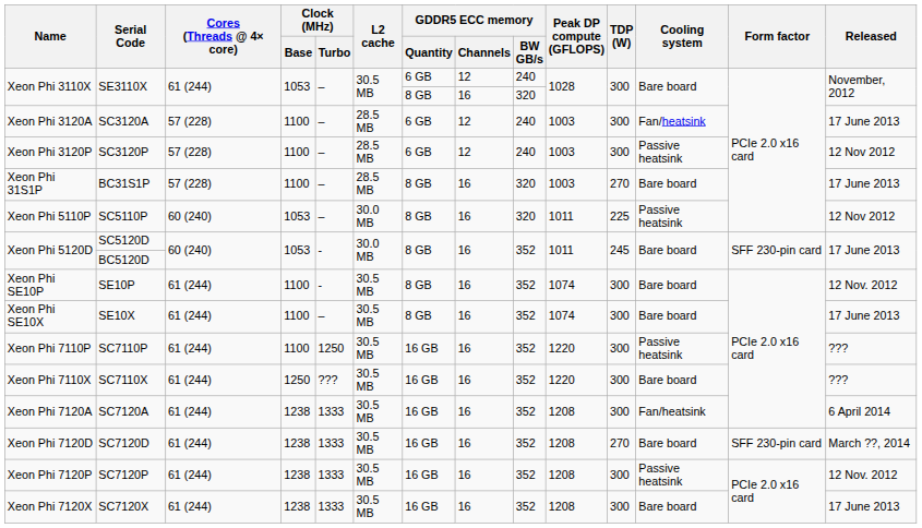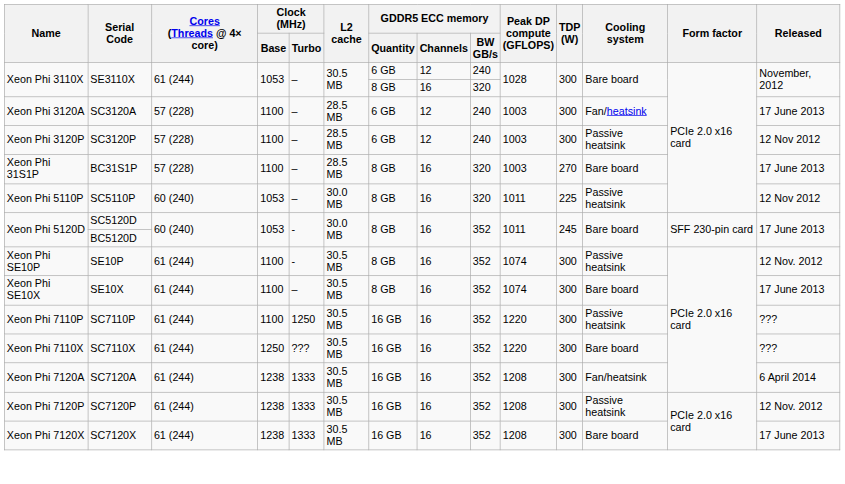 <table class="wikitable sortable">
 <tr>
 <th rowspan="2">Name</th>
 <th rowspan="2">Serial Code</th>
 <th rowspan="2"><a href='#'>Cores</a><br>(<a href='#'>Threads</a> @ 4× core)<br></th>
 <th colspan="2">Clock (MHz)</th>
 <th rowspan="2">L2<br>cache</th>
 <th colspan="3">GDDR5 ECC memory</th>
 <th rowspan="2">Peak DP<br>compute<br>(GFLOPS)</th>
 <th rowspan="2">TDP<br>(W)</th>
 <th rowspan="2">Cooling<br>system</th>
 <th rowspan="2">Form factor</th>
 <th rowspan="2">Released</th>
 </tr>
 <tr>
 <th class="unsortable">Base</th>
 <th class="unsortable">Turbo</th>
 <th>Quantity</th>
 <th>Channels</th>
 <th colspan="1"><abbr>BW</abbr><br>GB/s</th>
 </tr>
 <tr>
 <td rowspan="2">Xeon Phi 3110X</td>
 <td rowspan="2">SE3110X</td>
 <td rowspan="2">61 (244)</td>
 <td rowspan="2">1053</td>
 <td rowspan="2">–</td>
 <td rowspan="2">30.5 MB</td>
 <td>6 GB</td>
 <td>12</td>
 <td>240</td>
 <td rowspan="2">1028</td>
 <td rowspan="2">300</td>
 <td rowspan="2">Bare board</td>
 <td rowspan="6">PCIe 2.0 x16 card</td>
 <td rowspan="2">November, 2012</td>
 </tr>
 <tr>
 <td>8 GB</td>
 <td>16</td>
 <td>320</td>
 </tr>
 <tr>
 <td>Xeon Phi 3120A</td>
 <td>SC3120A</td>
 <td>57 (228)</td>
 <td>1100</td>
 <td>–</td>
 <td>28.5 MB</td>
 <td>6 GB</td>
 <td>12</td>
 <td>240</td>
 <td>1003</td>
 <td>300</td>
 <td>Fan/<a href='#'>heatsink</a></td>
 <td>17 June 2013</td>
 </tr>
 <tr>
 <td>Xeon Phi 3120P</td>
 <td>SC3120P</td>
 <td>57 (228)</td>
 <td>1100</td>
 <td>–</td>
 <td>28.5 MB</td>
 <td>6 GB</td>
 <td>12</td>
 <td>240</td>
 <td>1003</td>
 <td>300</td>
 <td>Passive heatsink</td>
 <td>12 Nov 2012</td>
 </tr>
 <tr>
 <td>Xeon Phi 31S1P</td>
 <td>BC31S1P</td>
 <td>57 (228)</td>
 <td>1100</td>
 <td>–</td>
 <td>28.5 MB</td>
 <td>8 GB</td>
 <td>16</td>
 <td>320</td>
 <td>1003</td>
 <td>270</td>
 <td>Bare board</td>
 <td>17 June 2013</td>
 </tr>
 <tr>
 <td>Xeon Phi 5110P</td>
 <td>SC5110P</td>
 <td>60 (240)</td>
 <td>1053</td>
 <td>–</td>
 <td>30.0 MB</td>
 <td>8 GB</td>
 <td>16</td>
 <td>320</td>
 <td>1011</td>
 <td>225</td>
 <td>Passive heatsink</td>
 <td>12 Nov 2012</td>
 </tr>
 <tr>
 <td rowspan="2">Xeon Phi 5120D</td>
 <td>SC5120D</td>
 <td rowspan="2">60 (240)</td>
 <td rowspan="2">1053</td>
 <td rowspan="2">-</td>
 <td rowspan="2">30.0 MB</td>
 <td rowspan="2">8 GB</td>
 <td rowspan="2">16</td>
 <td rowspan="2">352</td>
 <td rowspan="2">1011</td>
 <td rowspan="2">245</td>
 <td rowspan="2">Bare board</td>
 <td rowspan="2">SFF 230-pin card</td>
 <td rowspan="2">17 June 2013</td>
 </tr>
 <tr>
 <td>BC5120D</td>
 </tr>
 <tr>
 <td>Xeon Phi SE10P</td>
 <td>SE10P</td>
 <td>61 (244)</td>
 <td>1100</td>
 <td>-</td>
 <td>30.5 MB</td>
 <td>8 GB</td>
 <td>16</td>
 <td>352</td>
 <td>1074</td>
 <td>300</td>
-<td>Bare board</td>
+<td>Passive heatsink</td>
 <td rowspan="5">PCIe 2.0 x16 card</td>
 <td>12 Nov. 2012</td>
 </tr>
 <tr>
 <td>Xeon Phi SE10X</td>
 <td>SE10X</td>
 <td>61 (244)</td>
 <td>1100</td>
 <td>–</td>
 <td>30.5 MB</td>
 <td>8 GB</td>
 <td>16</td>
 <td>352</td>
 <td>1074</td>
 <td>300</td>
 <td>Bare board</td>
 <td>17 June 2013</td>
 </tr>
 <tr>
 <td>Xeon Phi 7110P</td>
 <td>SC7110P</td>
 <td>61 (244)</td>
 <td>1100</td>
 <td>1250</td>
 <td>30.5 MB</td>
 <td>16 GB</td>
 <td>16</td>
 <td>352</td>
 <td>1220</td>
 <td>300</td>
 <td>Passive heatsink</td>
 <td>???</td>
 </tr>
 <tr>
 <td>Xeon Phi 7110X</td>
 <td>SC7110X</td>
 <td>61 (244)</td>
 <td>1250</td>
 <td>???</td>
 <td>30.5 MB</td>
 <td>16 GB</td>
 <td>16</td>
 <td>352</td>
 <td>1220</td>
 <td>300</td>
 <td>Bare board</td>
 <td>???</td>
 </tr>
 <tr>
 <td>Xeon Phi 7120A</td>
 <td>SC7120A</td>
 <td>61 (244)</td>
 <td>1238</td>
 <td>1333</td>
 <td>30.5 MB</td>
 <td>16 GB</td>
 <td>16</td>
 <td>352</td>
 <td>1208</td>
 <td>300</td>
 <td>Fan/heatsink</td>
 <td>6 April 2014</td>
 </tr>
 <tr>
-<td>Xeon Phi 7120D</td>
-<td>SC7120D</td>
-<td>61 (244)</td>
-<td>1238</td>
-<td>1333</td>
-<td>30.5 MB</td>
-<td>16 GB</td>
-<td>16</td>
-<td>352</td>
-<td>1208</td>
-<td>270</td>
-<td>Bare board</td>
-<td>SFF 230-pin card</td>
-<td>March ??, 2014</td>
-</tr>
-<tr>
 <td>Xeon Phi 7120P</td>
 <td>SC7120P</td>
 <td>61 (244)</td>
 <td>1238</td>
 <td>1333</td>
 <td>30.5 MB</td>
 <td>16 GB</td>
 <td>16</td>
 <td>352</td>
 <td>1208</td>
 <td>300</td>
 <td>Passive heatsink</td>
 <td rowspan="2">PCIe 2.0 x16 card</td>
 <td>12 Nov. 2012</td>
 </tr>
 <tr>
 <td>Xeon Phi 7120X</td>
 <td>SC7120X</td>
 <td>61 (244)</td>
 <td>1238</td>
 <td>1333</td>
 <td>30.5 MB</td>
 <td>16 GB</td>
 <td>16</td>
 <td>352</td>
 <td>1208</td>
 <td>300</td>
 <td>Bare board</td>
 <td>17 June 2013</td>
 </tr>
 </table>
